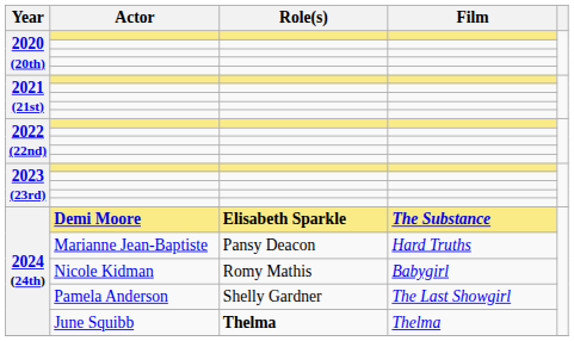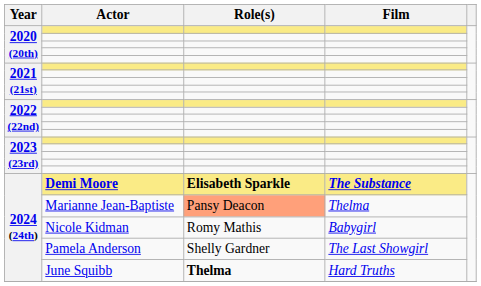 <table class="wikitable sortable">
 <tr>
 <th scope="col" style="width:8%;">Year</th>
 <th scope="col" style="width:30%;">Actor</th>
 <th scope="col" style="width:30%;">Role(s)</th>
 <th scope="col" style="width:30%;">Film</th>
 <th scope="col" style="width:2%;" class="unsortable"></th>
 </tr>
 <tr>
 <th scope="row" rowspan=5 style="text-align:center"><a href='#'>2020</a> <br><small><a href='#'>(20th)</a> </small></th>
 <td style="background:#FAEB86;"><strong> </strong></td>
 <td style="background:#FAEB86;"><strong></strong></td>
 <td style="background:#FAEB86;"><strong></strong></td>
 <td rowspan=5></td>
 </tr>
 <tr>
 <td></td>
 <td></td>
 <td></td>
 </tr>
 <tr>
 <td></td>
 <td></td>
 <td></td>
 </tr>
 <tr>
 <td></td>
 <td></td>
 <td></td>
 </tr>
 <tr>
 <td></td>
 <td></td>
 <td></td>
 </tr>
 <tr>
 <th scope="row" rowspan=5 style="text-align:center"><a href='#'>2021</a> <br><small><a href='#'>(21st)</a> </small></th>
 <td style="background:#FAEB86;"><strong></strong></td>
 <td style="background:#FAEB86;"><strong></strong></td>
 <td style="background:#FAEB86;"><strong></strong></td>
 <td rowspan=5></td>
 </tr>
 <tr>
 <td></td>
 <td></td>
 <td></td>
 </tr>
 <tr>
 <td></td>
 <td></td>
 <td></td>
 </tr>
 <tr>
 <td></td>
 <td></td>
 <td></td>
 </tr>
 <tr>
 <td></td>
 <td></td>
 <td></td>
 </tr>
 <tr>
 <th scope="row" rowspan=5 style="text-align:center"><a href='#'>2022</a> <br><small><a href='#'>(22nd)</a> </small></th>
 <td style="background:#FAEB86;"><strong> </strong></td>
 <td style="background:#FAEB86;"><strong></strong></td>
 <td style="background:#FAEB86;"><strong></strong></td>
 <td rowspan=5></td>
 </tr>
 <tr>
 <td></td>
 <td></td>
 <td></td>
 </tr>
 <tr>
 <td></td>
 <td></td>
 <td></td>
 </tr>
 <tr>
 <td></td>
 <td></td>
 <td></td>
 </tr>
 <tr>
 <td></td>
 <td></td>
 <td></td>
 </tr>
 <tr>
 <th rowspan="5" scope="row" style="text-align:center"><a href='#'>2023</a><br><small><a href='#'>(23rd)</a></small></th>
 <td style="background:#FAEB86;"><strong></strong></td>
 <td style="background:#FAEB86;"><strong></strong></td>
 <td style="background:#FAEB86;"><strong></strong></td>
 <td rowspan=5></td>
 </tr>
 <tr>
 <td></td>
 <td></td>
 <td></td>
 </tr>
 <tr>
 <td></td>
 <td></td>
 <td></td>
 </tr>
 <tr>
 <td></td>
 <td></td>
 <td></td>
 </tr>
 <tr>
 <td></td>
 <td></td>
 <td></td>
 </tr>
 <tr>
 <th rowspan="5" scope="row" style="text-align:center"><a href='#'>2024</a><br><small>(<a href='#'>24th</a>)</small></th>
 <td style="background:#FAEB86;"><strong><a href='#'>Demi Moore</a></strong></td>
 <td style="background:#FAEB86;"><strong>Elisabeth Sparkle</strong></td>
 <td style="background:#FAEB86;"><strong><em><a href='#'>The Substance</a></em></strong></td>
 <td rowspan="5"></td>
 </tr>
 <tr>
 <td><a href='#'>Marianne Jean-Baptiste</a></td>
-<td>Pansy Deacon</td>
-<td><em><a href='#'>Hard Truths</a></em></td>
+<td style="background: lightsalmon;">Pansy Deacon</td>
+<td><em><a href='#'>Thelma</a></em></td>
 </tr>
 <tr>
 <td><a href='#'>Nicole Kidman</a></td>
 <td>Romy Mathis</td>
 <td><em><a href='#'>Babygirl</a></em></td>
 </tr>
 <tr>
 <td><a href='#'>Pamela Anderson</a></td>
 <td>Shelly Gardner</td>
 <td><em><a href='#'>The Last Showgirl</a></em></td>
 </tr>
 <tr>
 <td><a href='#'>June Squibb</a></td>
 <td><strong>Thelma</strong></td>
-<td><em><a href='#'>Thelma</a></em></td>
+<td><em><a href='#'>Hard Truths</a></em></td>
 </tr>
 <tr>
 </tr>
 </table>
